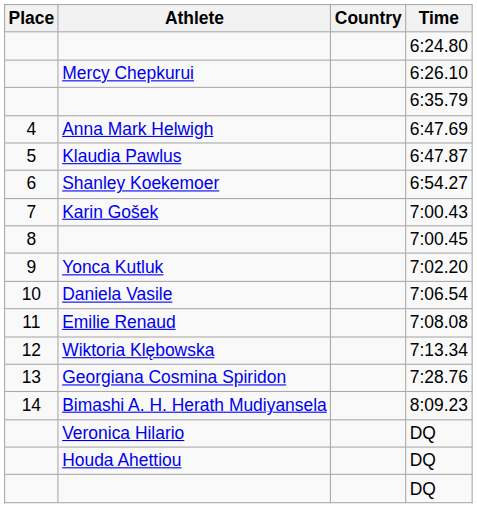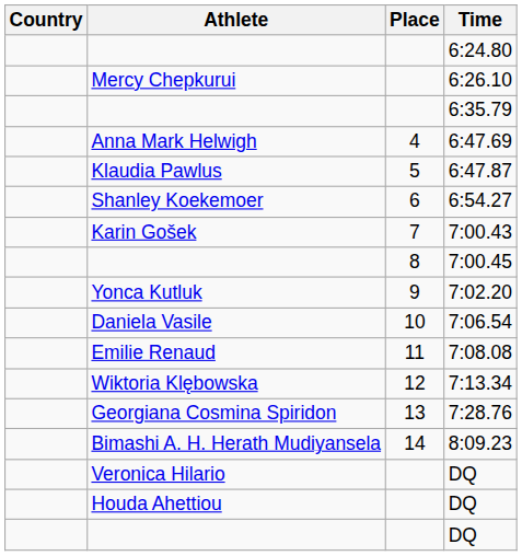 <table class="wikitable">
 <tr>
+<th>Country</th>
+<th>Athlete</th>
 <th>Place</th>
-<th>Athlete</th>
-<th>Country</th>
 <th>Time</th>
 </tr>
 <tr>
-<td align=center></td>
 <td></td>
 <td></td>
+<td align=center></td>
 <td>6:24.80</td>
 </tr>
 <tr>
+<td></td>
+<td><a href='#'>Mercy Chepkurui</a></td>
 <td align=center></td>
-<td><a href='#'>Mercy Chepkurui</a></td>
-<td></td>
 <td>6:26.10</td>
 </tr>
 <tr>
-<td align=center></td>
 <td></td>
 <td></td>
+<td align=center></td>
 <td>6:35.79</td>
 </tr>
 <tr>
+<td></td>
+<td><a href='#'>Anna Mark Helwigh</a></td>
 <td align=center>4</td>
-<td><a href='#'>Anna Mark Helwigh</a></td>
-<td></td>
 <td>6:47.69</td>
 </tr>
 <tr>
+<td></td>
+<td><a href='#'>Klaudia Pawlus</a></td>
 <td align=center>5</td>
-<td><a href='#'>Klaudia Pawlus</a></td>
-<td></td>
 <td>6:47.87</td>
 </tr>
 <tr>
+<td></td>
+<td><a href='#'>Shanley Koekemoer</a></td>
 <td align=center>6</td>
-<td><a href='#'>Shanley Koekemoer</a></td>
-<td></td>
 <td>6:54.27</td>
 </tr>
 <tr>
+<td></td>
+<td><a href='#'>Karin Gošek</a></td>
 <td align=center>7</td>
-<td><a href='#'>Karin Gošek</a></td>
-<td></td>
 <td>7:00.43</td>
 </tr>
 <tr>
-<td align=center>8</td>
 <td></td>
 <td></td>
+<td align=center>8</td>
 <td>7:00.45</td>
 </tr>
 <tr>
+<td></td>
+<td><a href='#'>Yonca Kutluk</a></td>
 <td align=center>9</td>
-<td><a href='#'>Yonca Kutluk</a></td>
-<td></td>
 <td>7:02.20</td>
 </tr>
 <tr>
+<td></td>
+<td><a href='#'>Daniela Vasile</a></td>
 <td align=center>10</td>
-<td><a href='#'>Daniela Vasile</a></td>
-<td></td>
 <td>7:06.54</td>
 </tr>
 <tr>
+<td></td>
+<td><a href='#'>Emilie Renaud</a></td>
 <td align=center>11</td>
-<td><a href='#'>Emilie Renaud</a></td>
-<td></td>
 <td>7:08.08</td>
 </tr>
 <tr>
+<td></td>
+<td><a href='#'>Wiktoria Klębowska</a></td>
 <td align=center>12</td>
-<td><a href='#'>Wiktoria Klębowska</a></td>
-<td></td>
 <td>7:13.34</td>
 </tr>
 <tr>
+<td></td>
+<td><a href='#'>Georgiana Cosmina Spiridon</a></td>
 <td align=center>13</td>
-<td><a href='#'>Georgiana Cosmina Spiridon</a></td>
-<td></td>
 <td>7:28.76</td>
 </tr>
 <tr>
+<td></td>
+<td><a href='#'>Bimashi A. H. Herath Mudiyansela</a></td>
 <td align=center>14</td>
-<td><a href='#'>Bimashi A. H. Herath Mudiyansela</a></td>
-<td></td>
 <td>8:09.23</td>
 </tr>
 <tr>
+<td></td>
+<td><a href='#'>Veronica Hilario</a></td>
 <td align=center></td>
-<td><a href='#'>Veronica Hilario</a></td>
-<td></td>
 <td>DQ</td>
 </tr>
 <tr>
+<td></td>
+<td><a href='#'>Houda Ahettiou</a></td>
 <td align=center></td>
-<td><a href='#'>Houda Ahettiou</a></td>
-<td></td>
 <td>DQ</td>
 </tr>
 <tr>
-<td align=center></td>
 <td></td>
 <td></td>
+<td align=center></td>
 <td>DQ</td>
 </tr>
 </table>
